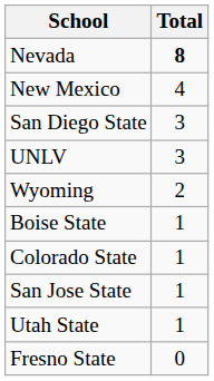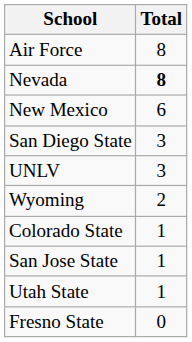 <table class=wikitable>
 <tr>
 <th>School</th>
 <th>Total</th>
+</tr>
+<tr>
+<td style=>Air Force</td>
+<td align=center>8</td>
 </tr>
 <tr>
 <td style=>Nevada</td>
 <td align=center><strong>8</strong></td>
 </tr>
 <tr>
 <td style=>New Mexico</td>
-<td align=center>4</td>
+<td align=center>6</td>
 </tr>
 <tr>
 <td style=>San Diego State</td>
 <td align=center>3</td>
 </tr>
 <tr>
 <td style=>UNLV</td>
 <td align=center>3</td>
 </tr>
 <tr>
 <td style=>Wyoming</td>
 <td align=center>2</td>
-</tr>
-<tr>
-<td style=>Boise State</td>
-<td align=center>1</td>
 </tr>
 <tr>
 <td style=>Colorado State</td>
 <td align=center>1</td>
 </tr>
 <tr>
 <td style=>San Jose State</td>
 <td align=center>1</td>
 </tr>
 <tr>
 <td style=>Utah State</td>
 <td align=center>1</td>
 </tr>
 <tr>
 <td style=>Fresno State</td>
 <td align=center>0</td>
 </tr>
 </table>
